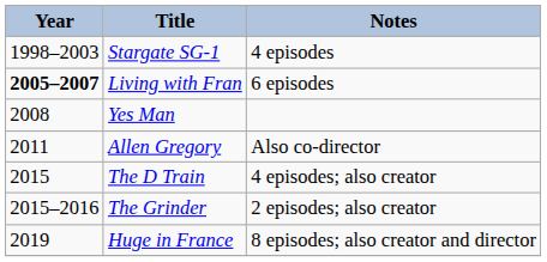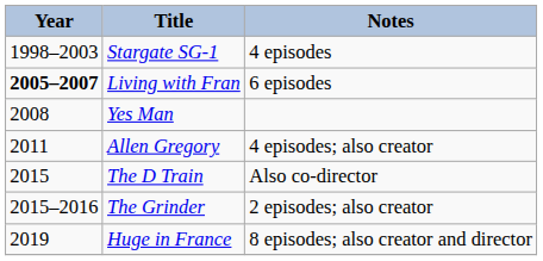 <table class="wikitable">
 <tr>
 <th style="background:#B0C4DE;">Year</th>
 <th style="background:#B0C4DE;">Title</th>
 <th style="background:#B0C4DE;">Notes</th>
 </tr>
 <tr>
 <td>1998–2003</td>
 <td><em><a href='#'>Stargate SG-1</a></em></td>
 <td>4 episodes</td>
 </tr>
 <tr>
 <td><strong>2005–2007</strong></td>
 <td><em><a href='#'>Living with Fran</a></em></td>
 <td>6 episodes</td>
 </tr>
 <tr>
 <td>2008</td>
 <td><em><a href='#'>Yes Man</a></em></td>
 <td></td>
 </tr>
 <tr>
 <td>2011</td>
 <td><em><a href='#'>Allen Gregory</a></em></td>
-<td>Also co-director</td>
+<td>4 episodes; also creator</td>
 </tr>
 <tr>
 <td>2015</td>
 <td><em><a href='#'>The D Train</a></em></td>
-<td>4 episodes; also creator</td>
+<td>Also co-director</td>
 </tr>
 <tr>
 <td>2015–2016</td>
 <td><em><a href='#'>The Grinder</a></em></td>
 <td>2 episodes; also creator</td>
 </tr>
 <tr>
 <td>2019</td>
 <td><em><a href='#'>Huge in France</a></em></td>
 <td>8 episodes; also creator and director</td>
 </tr>
 <tr>
 </tr>
 </table>
